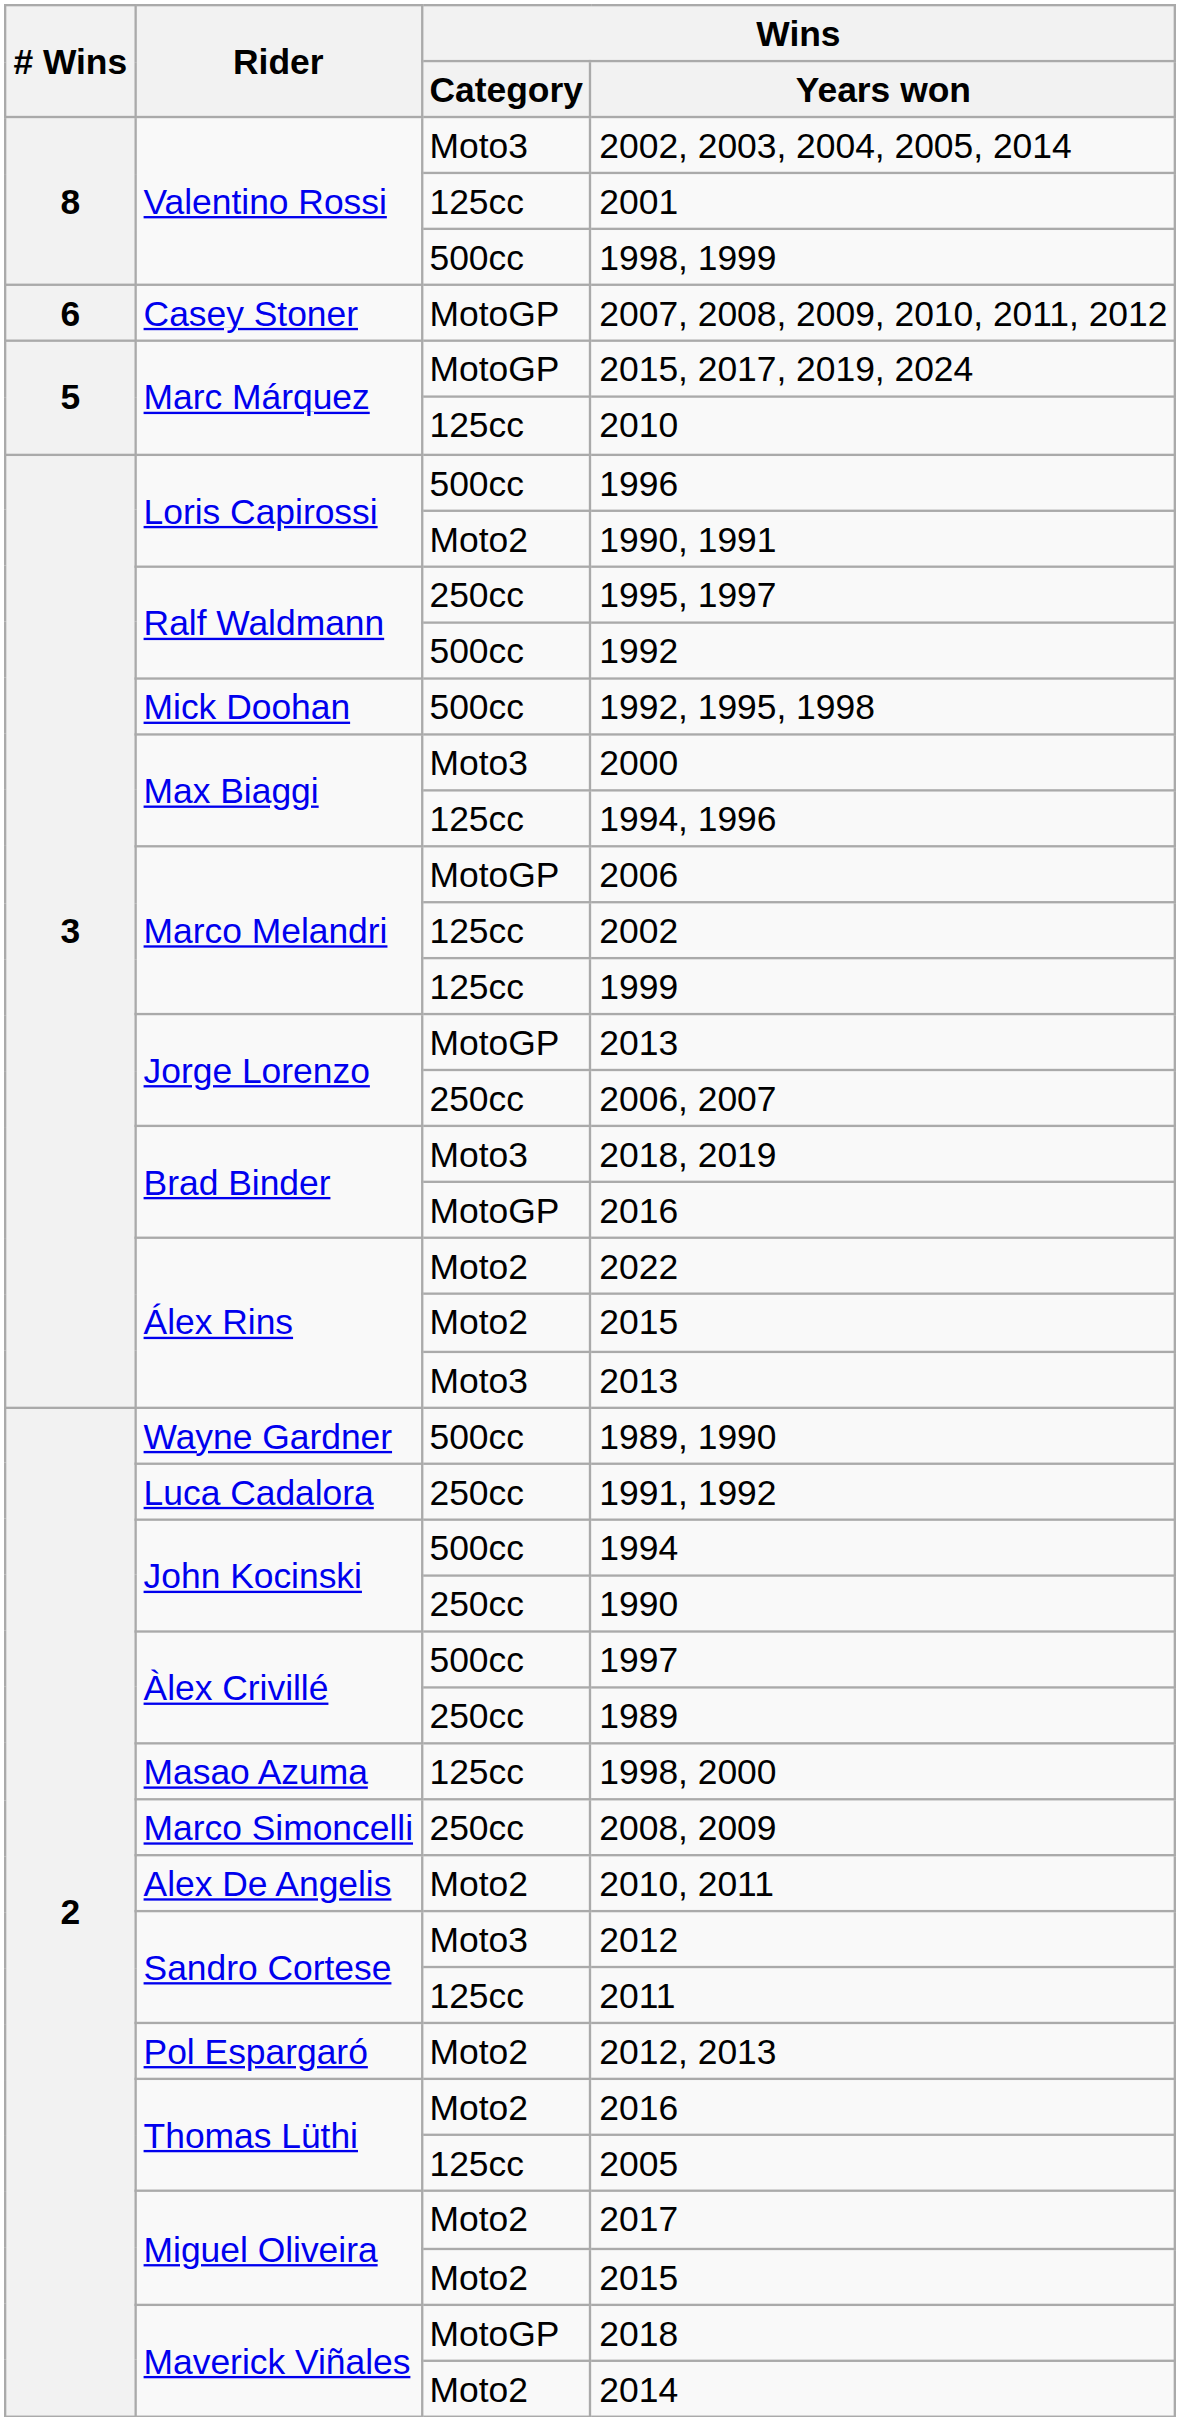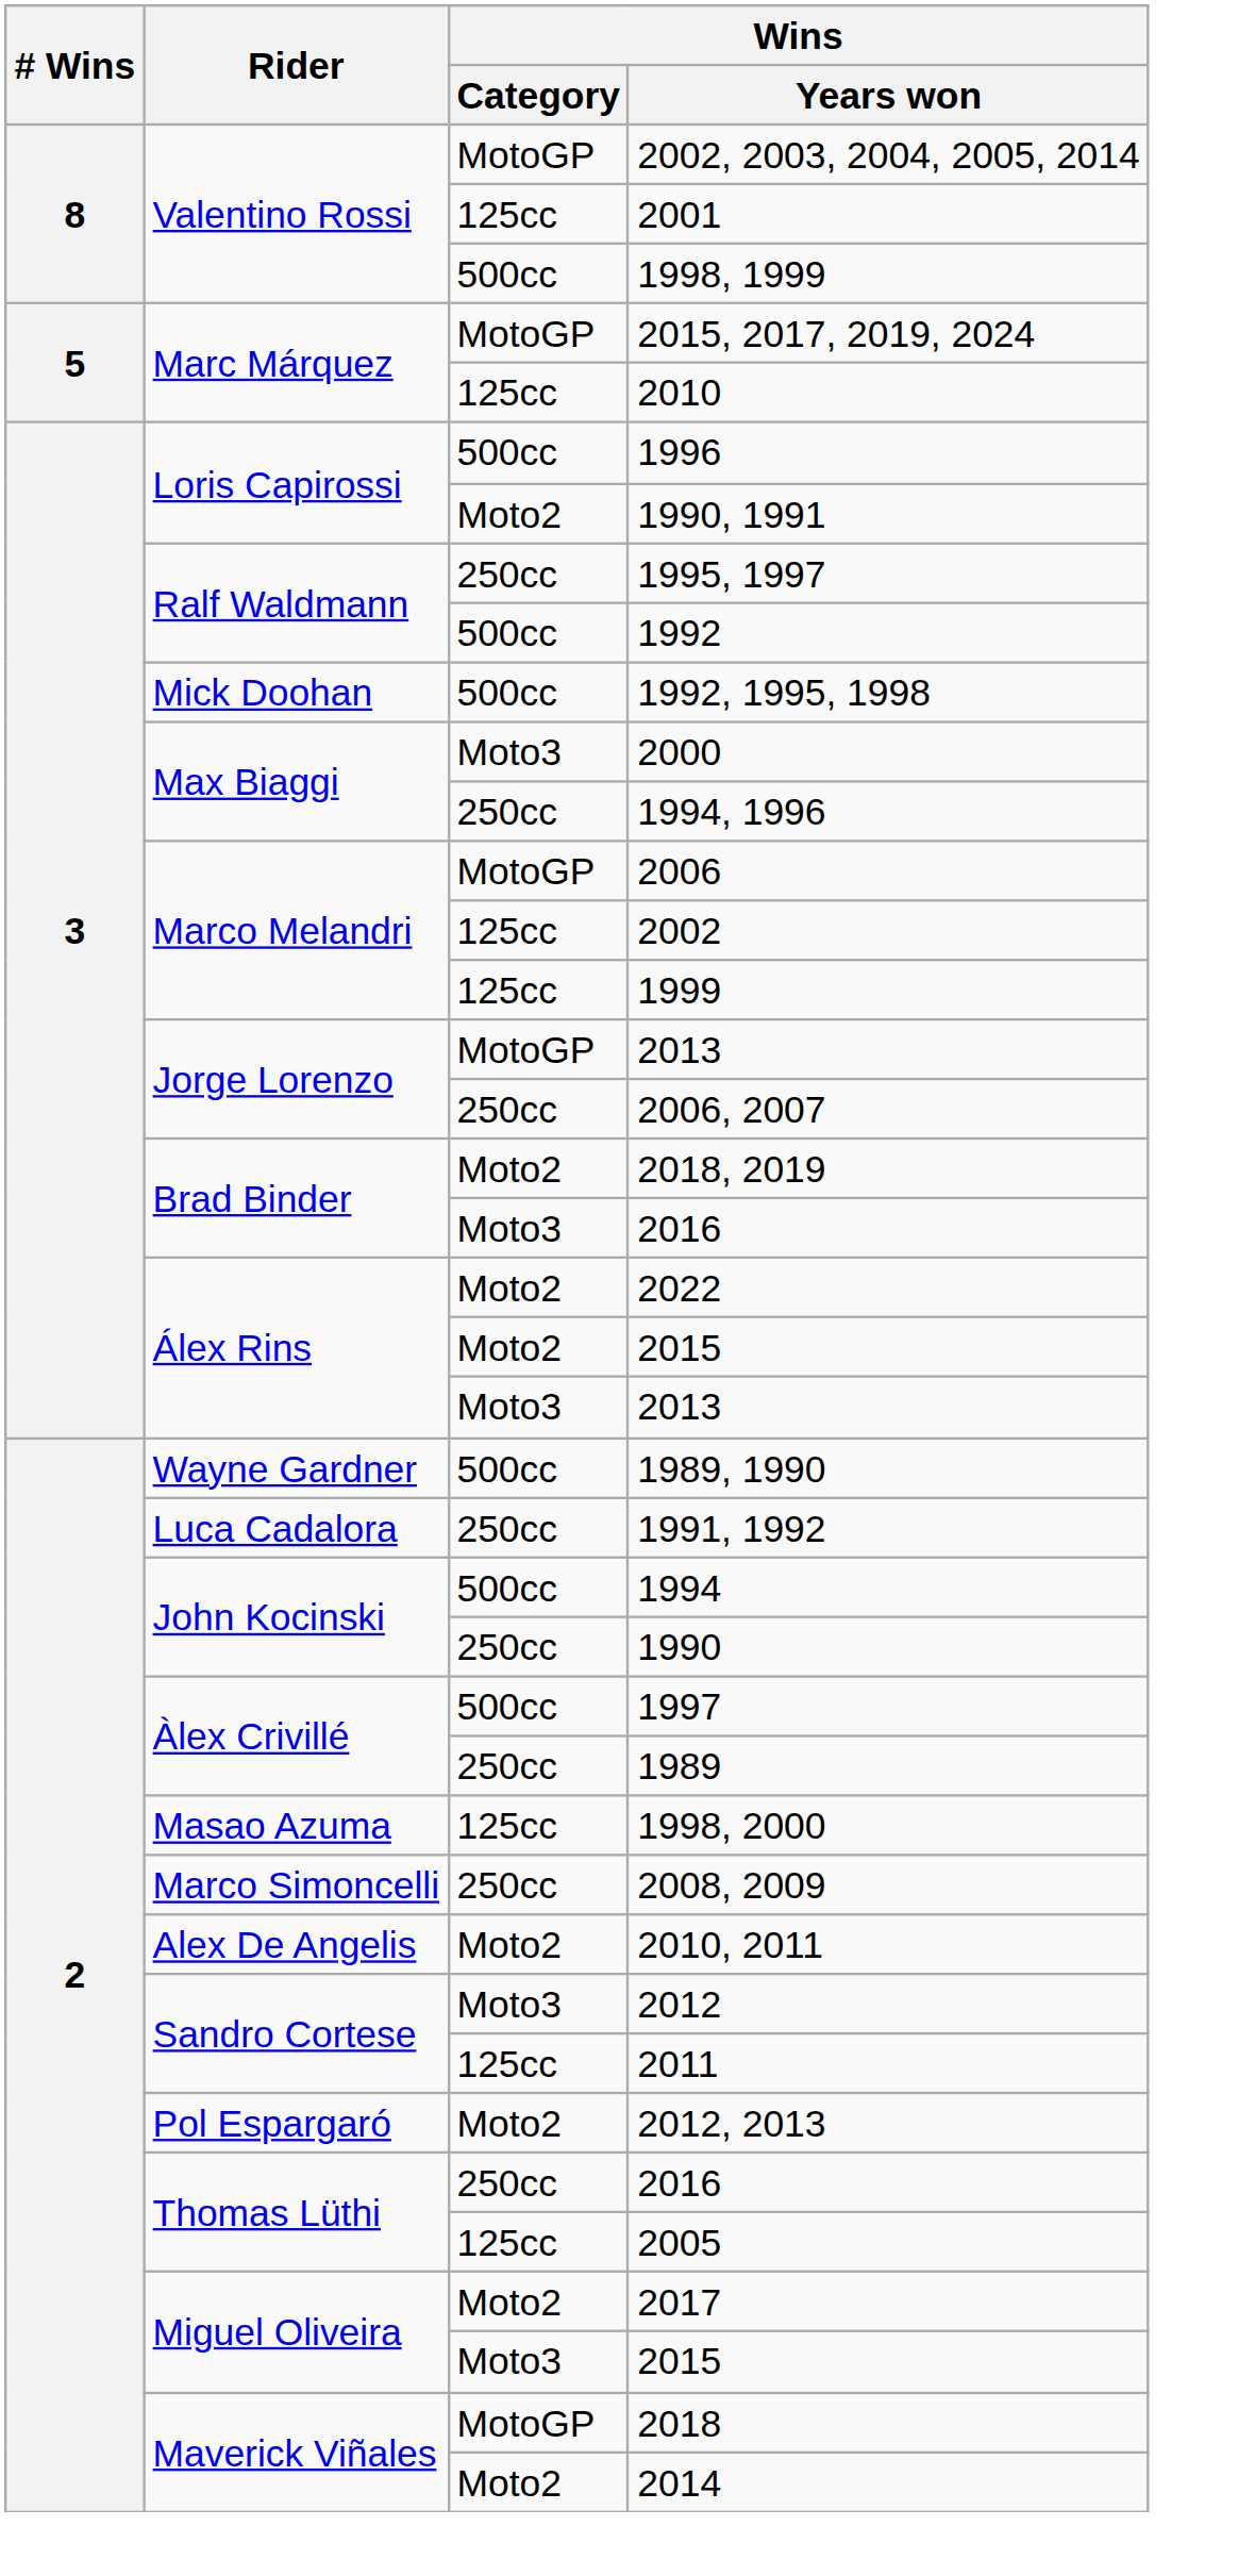 <table class="wikitable" style="font-size: 95%;">
 <tr>
 <th rowspan=2># Wins</th>
 <th rowspan=2>Rider</th>
 <th colspan=2>Wins</th>
 </tr>
 <tr>
 <th>Category</th>
 <th>Years won</th>
 </tr>
 <tr>
 <th rowspan=3>8</th>
 <td rowspan=3> <a href='#'>Valentino Rossi</a></td>
-<td>Moto3</td>
+<td>MotoGP</td>
 <td>2002, 2003, 2004, 2005, 2014</td>
 </tr>
 <tr>
 <td>125cc</td>
 <td>2001</td>
 </tr>
 <tr>
 <td>500cc</td>
 <td>1998, 1999</td>
-</tr>
-<tr>
-<th>6</th>
-<td> <a href='#'>Casey Stoner</a></td>
-<td>MotoGP</td>
-<td>2007, 2008, 2009, 2010, 2011, 2012</td>
 </tr>
 <tr>
 <th rowspan=2>5</th>
 <td rowspan=2> <a href='#'>Marc Márquez</a></td>
 <td>MotoGP</td>
 <td>2015, 2017, 2019, 2024</td>
 </tr>
 <tr>
 <td>125cc</td>
 <td>2010</td>
 </tr>
 <tr>
 <th rowspan=17>3</th>
 <td rowspan=2> <a href='#'>Loris Capirossi</a></td>
 <td>500cc</td>
 <td>1996</td>
 </tr>
 <tr>
 <td>Moto2</td>
 <td>1990, 1991</td>
 </tr>
 <tr>
 <td rowspan=2> <a href='#'>Ralf Waldmann</a></td>
 <td>250cc</td>
 <td>1995, 1997</td>
 </tr>
 <tr>
 <td>500cc</td>
 <td>1992</td>
 </tr>
 <tr>
 <td> <a href='#'>Mick Doohan</a></td>
 <td>500cc</td>
 <td>1992, 1995, 1998</td>
 </tr>
 <tr>
 <td rowspan=2> <a href='#'>Max Biaggi</a></td>
 <td>Moto3</td>
 <td>2000</td>
 </tr>
 <tr>
-<td>125cc</td>
+<td>250cc</td>
 <td>1994, 1996</td>
 </tr>
 <tr>
 <td rowspan=3> <a href='#'>Marco Melandri</a></td>
 <td>MotoGP</td>
 <td>2006</td>
 </tr>
 <tr>
 <td>125cc</td>
 <td>2002</td>
 </tr>
 <tr>
 <td>125cc</td>
 <td>1999</td>
 </tr>
 <tr>
 <td rowspan=2> <a href='#'>Jorge Lorenzo</a></td>
 <td>MotoGP</td>
 <td>2013</td>
 </tr>
 <tr>
 <td>250cc</td>
 <td>2006, 2007</td>
 </tr>
 <tr>
 <td rowspan=2> <a href='#'>Brad Binder</a></td>
-<td>Moto3</td>
+<td>Moto2</td>
 <td>2018, 2019</td>
 </tr>
 <tr>
-<td>MotoGP</td>
+<td>Moto3</td>
 <td>2016</td>
 </tr>
 <tr>
 <td rowspan=3> <a href='#'>Álex Rins</a></td>
 <td>Moto2</td>
 <td>2022</td>
 </tr>
 <tr>
 <td>Moto2</td>
 <td>2015</td>
 </tr>
 <tr>
 <td>Moto3</td>
 <td>2013</td>
 </tr>
 <tr>
 <th rowspan=18>2</th>
 <td> <a href='#'>Wayne Gardner</a></td>
 <td>500cc</td>
 <td>1989, 1990</td>
 </tr>
 <tr>
 <td> <a href='#'>Luca Cadalora</a></td>
 <td>250cc</td>
 <td>1991, 1992</td>
 </tr>
 <tr>
 <td rowspan=2> <a href='#'>John Kocinski</a></td>
 <td>500cc</td>
 <td>1994</td>
 </tr>
 <tr>
 <td>250cc</td>
 <td>1990</td>
 </tr>
 <tr>
 <td rowspan=2> <a href='#'>Àlex Crivillé</a></td>
 <td>500cc</td>
 <td>1997</td>
 </tr>
 <tr>
 <td>250cc</td>
 <td>1989</td>
 </tr>
 <tr>
 <td> <a href='#'>Masao Azuma</a></td>
 <td>125cc</td>
 <td>1998, 2000</td>
 </tr>
 <tr>
 <td> <a href='#'>Marco Simoncelli</a></td>
 <td>250cc</td>
 <td>2008, 2009</td>
 </tr>
 <tr>
 <td> <a href='#'>Alex De Angelis</a></td>
 <td>Moto2</td>
 <td>2010, 2011</td>
 </tr>
 <tr>
 <td rowspan=2> <a href='#'>Sandro Cortese</a></td>
 <td>Moto3</td>
 <td>2012</td>
 </tr>
 <tr>
 <td>125cc</td>
 <td>2011</td>
 </tr>
 <tr>
 <td> <a href='#'>Pol Espargaró</a></td>
 <td>Moto2</td>
 <td>2012, 2013</td>
 </tr>
 <tr>
 <td rowspan=2> <a href='#'>Thomas Lüthi</a></td>
-<td>Moto2</td>
+<td>250cc</td>
 <td>2016</td>
 </tr>
 <tr>
 <td>125cc</td>
 <td>2005</td>
 </tr>
 <tr>
 <td rowspan=2> <a href='#'>Miguel Oliveira</a></td>
 <td>Moto2</td>
 <td>2017</td>
 </tr>
 <tr>
-<td>Moto2</td>
+<td>Moto3</td>
 <td>2015</td>
 </tr>
 <tr>
 <td rowspan=2> <a href='#'>Maverick Viñales</a></td>
 <td>MotoGP</td>
 <td>2018</td>
 </tr>
 <tr>
 <td>Moto2</td>
 <td>2014</td>
 </tr>
 </table>
